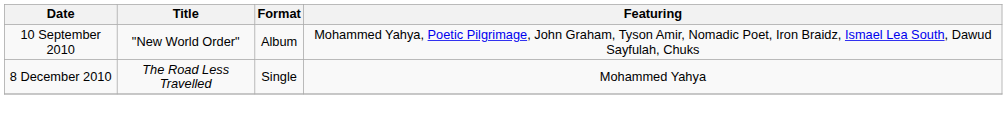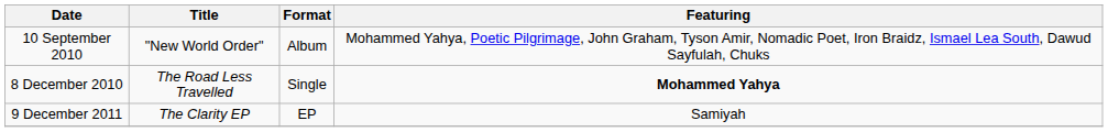 <table class="wikitable plainrowheaders" style="text-align:center;">
 <tr>
 <th>Date</th>
 <th>Title</th>
 <th>Format</th>
 <th>Featuring</th>
 </tr>
 <tr>
 <td>10 September 2010</td>
 <td>"New World Order"</td>
 <td>Album</td>
 <td>Mohammed Yahya, <a href='#'>Poetic Pilgrimage</a>, John Graham, Tyson Amir, Nomadic Poet, Iron Braidz, <a href='#'>Ismael Lea South</a>, Dawud Sayfulah, Chuks</td>
 </tr>
 <tr>
 <td>8 December 2010</td>
 <td><em>The Road Less Travelled</em></td>
 <td>Single</td>
-<td>Mohammed Yahya</td>
+<td><strong>Mohammed Yahya</strong></td>
+</tr>
+<tr>
+<td>9 December 2011</td>
+<td><em>The Clarity EP</em></td>
+<td>EP</td>
+<td>Samiyah</td>
 </tr>
 <tr>
 </tr>
 </table>
